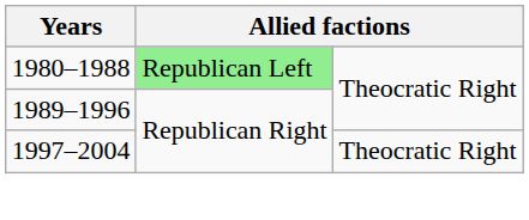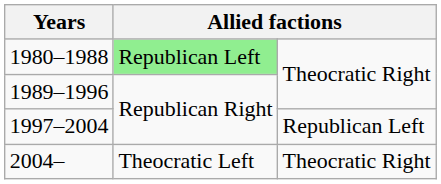 <table class="wikitable">
 <tr>
 <th>Years</th>
 <th colspan=2>Allied factions</th>
 </tr>
 <tr>
 <td>1980–1988</td>
 <td style="background: lightgreen;">Republican Left</td>
 <td rowspan=2>Theocratic Right</td>
 </tr>
 <tr>
 <td>1989–1996</td>
 <td rowspan="2">Republican Right</td>
 </tr>
 <tr>
 <td>1997–2004</td>
+<td>Republican Left</td>
+</tr>
+<tr>
+<td>2004–</td>
+<td>Theocratic Left</td>
 <td>Theocratic Right</td>
 </tr>
 </table>
